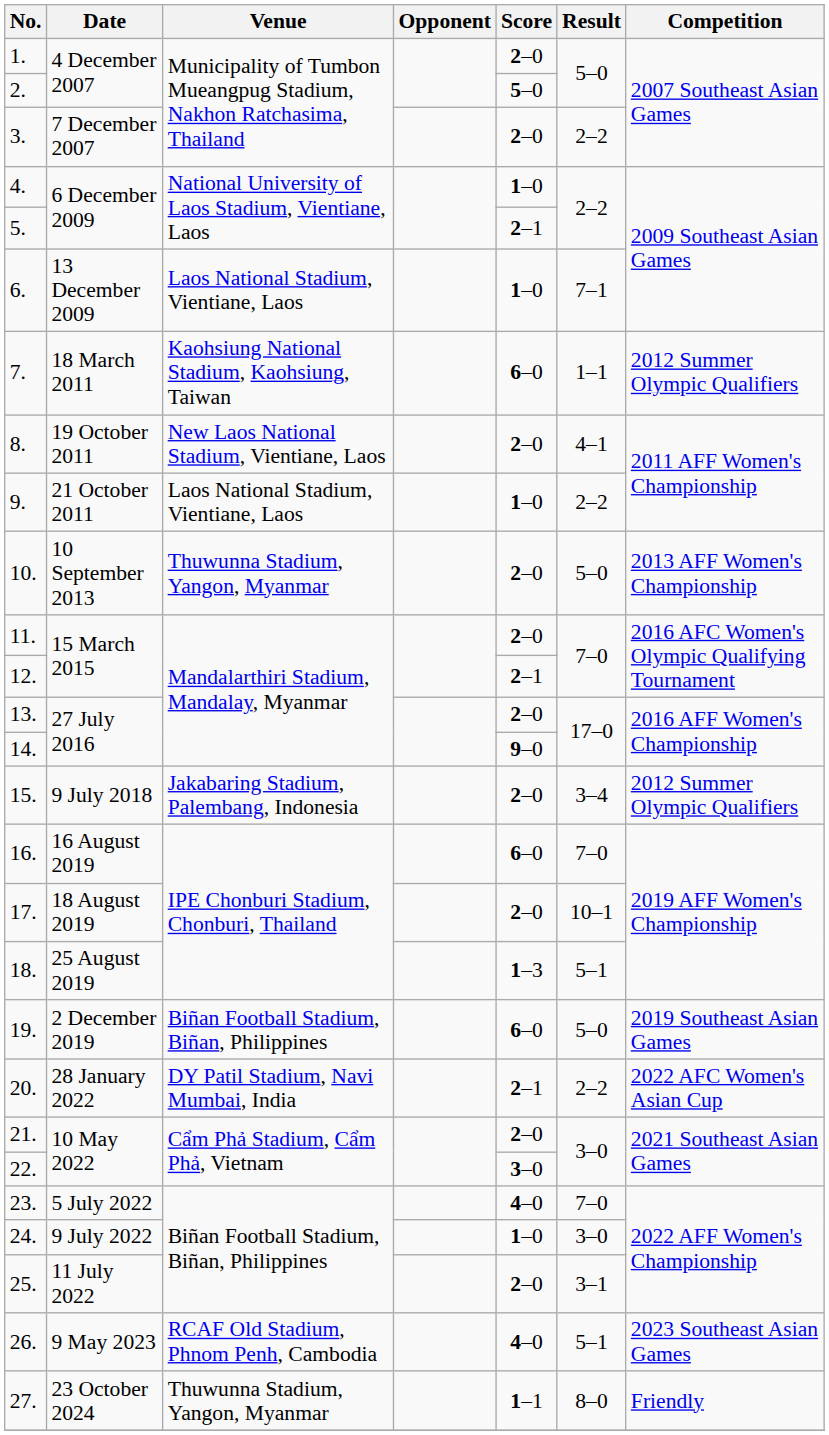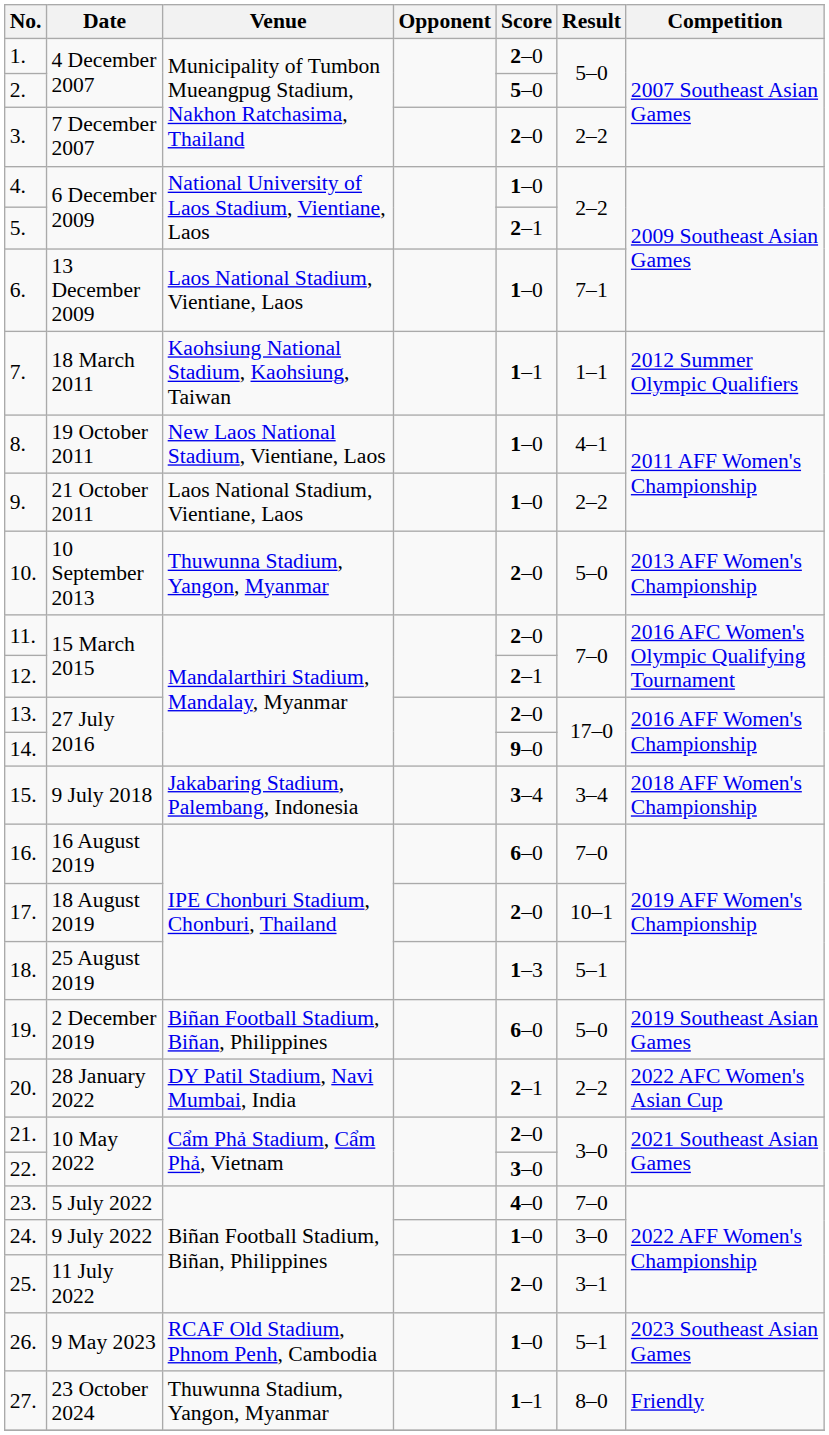 <table class="wikitable">
 <tr>
 <th>No.</th>
 <th>Date</th>
 <th>Venue</th>
 <th>Opponent</th>
 <th>Score</th>
 <th>Result</th>
 <th>Competition</th>
 </tr>
 <tr>
 <td>1.</td>
 <td rowspan=2>4 December 2007</td>
 <td rowspan=3>Municipality of Tumbon Mueangpug Stadium, <a href='#'>Nakhon Ratchasima</a>, <a href='#'>Thailand</a></td>
 <td rowspan=2></td>
 <td align=center><strong>2</strong>–0</td>
 <td rowspan=2 align=center>5–0</td>
 <td rowspan=3><a href='#'>2007 Southeast Asian Games</a></td>
 </tr>
 <tr>
 <td>2.</td>
 <td align=center><strong>5</strong>–0</td>
 </tr>
 <tr>
 <td>3.</td>
 <td>7 December 2007</td>
 <td></td>
 <td align=center><strong>2</strong>–0</td>
 <td align=center>2–2</td>
 </tr>
 <tr>
 <td>4.</td>
 <td rowspan=2>6 December 2009</td>
 <td rowspan=2><a href='#'>National University of Laos Stadium</a>, <a href='#'>Vientiane</a>, Laos</td>
 <td rowspan=2></td>
 <td align=center><strong>1</strong>–0</td>
 <td rowspan=2 align=center>2–2</td>
 <td rowspan=3><a href='#'>2009 Southeast Asian Games</a></td>
 </tr>
 <tr>
 <td>5.</td>
 <td align=center><strong>2</strong>–1</td>
 </tr>
 <tr>
 <td>6.</td>
 <td>13 December 2009</td>
 <td><a href='#'>Laos National Stadium</a>, Vientiane, Laos</td>
 <td></td>
 <td align=center><strong>1</strong>–0</td>
 <td align=center>7–1</td>
 </tr>
 <tr>
 <td>7.</td>
 <td>18 March 2011</td>
 <td><a href='#'>Kaohsiung National Stadium</a>, <a href='#'>Kaohsiung</a>, Taiwan</td>
 <td></td>
-<td align=center><strong>6</strong>–0</td>
+<td align=center><strong>1</strong>–1</td>
 <td align=center>1–1</td>
 <td><a href='#'>2012 Summer Olympic Qualifiers</a></td>
 </tr>
 <tr>
 <td>8.</td>
 <td>19 October 2011</td>
 <td><a href='#'>New Laos National Stadium</a>, Vientiane, Laos</td>
 <td></td>
-<td align=center><strong>2</strong>–0</td>
+<td align=center><strong>1</strong>–0</td>
 <td align=center>4–1</td>
 <td rowspan=2><a href='#'>2011 AFF Women's Championship</a></td>
 </tr>
 <tr>
 <td>9.</td>
 <td>21 October 2011</td>
 <td>Laos National Stadium, Vientiane, Laos</td>
 <td></td>
 <td align=center><strong>1</strong>–0</td>
 <td align=center>2–2</td>
 </tr>
 <tr>
 <td>10.</td>
 <td>10 September 2013</td>
 <td><a href='#'>Thuwunna Stadium</a>, <a href='#'>Yangon</a>, <a href='#'>Myanmar</a></td>
 <td></td>
 <td align=center><strong>2</strong>–0</td>
 <td align=center>5–0</td>
 <td><a href='#'>2013 AFF Women's Championship</a></td>
 </tr>
 <tr>
 <td>11.</td>
 <td rowspan=2>15 March 2015</td>
 <td rowspan=4><a href='#'>Mandalarthiri Stadium</a>, <a href='#'>Mandalay</a>, Myanmar</td>
 <td rowspan=2></td>
 <td align=center><strong>2</strong>–0</td>
 <td rowspan=2 align=center>7–0</td>
 <td rowspan=2><a href='#'>2016 AFC Women's Olympic Qualifying Tournament</a></td>
 </tr>
 <tr>
 <td>12.</td>
 <td align=center><strong>2</strong>–1</td>
 </tr>
 <tr>
 <td>13.</td>
 <td rowspan=2>27 July 2016</td>
 <td rowspan=2></td>
 <td align=center><strong>2</strong>–0</td>
 <td rowspan=2 align=center>17–0</td>
 <td rowspan=2><a href='#'>2016 AFF Women's Championship</a></td>
 </tr>
 <tr>
 <td>14.</td>
 <td align=center><strong>9</strong>–0</td>
 </tr>
 <tr>
 <td>15.</td>
 <td>9 July 2018</td>
 <td><a href='#'>Jakabaring Stadium</a>, <a href='#'>Palembang</a>, Indonesia</td>
 <td></td>
-<td align=center><strong>2</strong>–0</td>
+<td align=center><strong>3</strong>–4</td>
 <td align=center>3–4</td>
-<td><a href='#'>2012 Summer Olympic Qualifiers</a></td>
+<td><a href='#'>2018 AFF Women's Championship</a></td>
 </tr>
 <tr>
 <td>16.</td>
 <td>16 August 2019</td>
 <td rowspan=3><a href='#'>IPE Chonburi Stadium</a>, <a href='#'>Chonburi</a>, <a href='#'>Thailand</a></td>
 <td></td>
 <td align=center><strong>6</strong>–0</td>
 <td align=center>7–0</td>
 <td rowspan=3><a href='#'>2019 AFF Women's Championship</a></td>
 </tr>
 <tr>
 <td>17.</td>
 <td>18 August 2019</td>
 <td></td>
 <td align=center><strong>2</strong>–0</td>
 <td align=center>10–1</td>
 </tr>
 <tr>
 <td>18.</td>
 <td>25 August 2019</td>
 <td></td>
 <td align=center><strong>1</strong>–3</td>
 <td align=center>5–1</td>
 </tr>
 <tr>
 <td>19.</td>
 <td>2 December 2019</td>
 <td><a href='#'>Biñan Football Stadium</a>, <a href='#'>Biñan</a>, Philippines</td>
 <td></td>
 <td align=center><strong>6</strong>–0</td>
 <td align=center>5–0</td>
 <td><a href='#'>2019 Southeast Asian Games</a></td>
 </tr>
 <tr>
 <td>20.</td>
 <td>28 January 2022</td>
 <td><a href='#'>DY Patil Stadium</a>, <a href='#'>Navi Mumbai</a>, India</td>
 <td></td>
 <td align=center><strong>2</strong>–1</td>
 <td align=center>2–2</td>
 <td><a href='#'>2022 AFC Women's Asian Cup</a></td>
 </tr>
 <tr>
 <td>21.</td>
 <td rowspan=2>10 May 2022</td>
 <td rowspan=2><a href='#'>Cẩm Phả Stadium</a>, <a href='#'>Cẩm Phả</a>, Vietnam</td>
 <td rowspan=2></td>
 <td align=center><strong>2</strong>–0</td>
 <td rowspan=2 align=center>3–0</td>
 <td rowspan=2><a href='#'>2021 Southeast Asian Games</a></td>
 </tr>
 <tr>
 <td>22.</td>
 <td align=center><strong>3</strong>–0</td>
 </tr>
 <tr>
 <td>23.</td>
 <td>5 July 2022</td>
 <td rowspan=3>Biñan Football Stadium, Biñan, Philippines</td>
 <td></td>
 <td align=center><strong>4</strong>–0</td>
 <td align=center>7–0</td>
 <td rowspan=3><a href='#'>2022 AFF Women's Championship</a></td>
 </tr>
 <tr>
 <td>24.</td>
 <td>9 July 2022</td>
 <td></td>
 <td align=center><strong>1</strong>–0</td>
 <td align=center>3–0</td>
 </tr>
 <tr>
 <td>25.</td>
 <td>11 July 2022</td>
 <td></td>
 <td align=center><strong>2</strong>–0</td>
 <td align=center>3–1</td>
 </tr>
 <tr>
 <td>26.</td>
 <td>9 May 2023</td>
 <td><a href='#'>RCAF Old Stadium</a>, <a href='#'>Phnom Penh</a>, Cambodia</td>
 <td></td>
-<td align=center><strong>4</strong>–0</td>
+<td align=center><strong>1</strong>–0</td>
 <td align=center>5–1</td>
 <td><a href='#'>2023 Southeast Asian Games</a></td>
 </tr>
 <tr>
 <td>27.</td>
 <td>23 October 2024</td>
 <td>Thuwunna Stadium, Yangon, Myanmar</td>
 <td></td>
 <td align=center><strong>1</strong>–1</td>
 <td align=center>8–0</td>
 <td><a href='#'>Friendly</a></td>
 </tr>
 <tr>
 </tr>
 </table>
